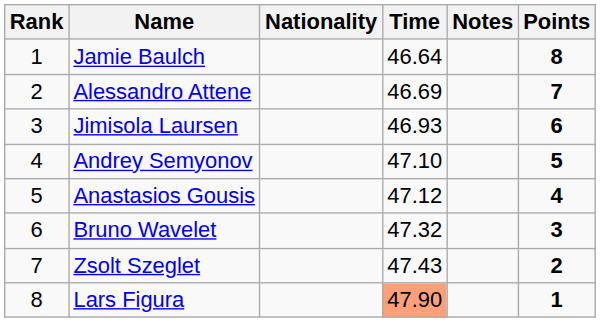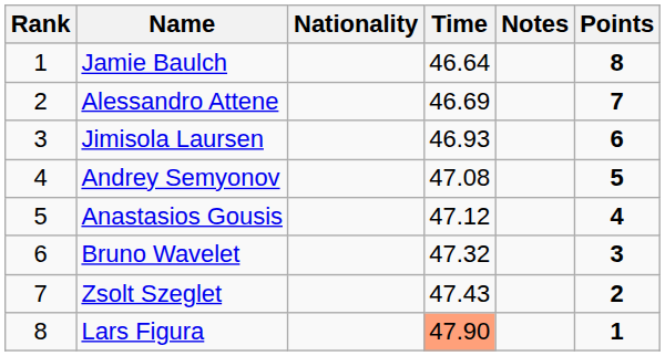 <table class="wikitable sortable" style="text-align:center">
 <tr>
 <th>Rank</th>
 <th>Name</th>
 <th>Nationality</th>
 <th>Time</th>
 <th>Notes</th>
 <th>Points</th>
 </tr>
 <tr>
 <td>1</td>
 <td align=left><a href='#'>Jamie Baulch</a></td>
 <td align=left></td>
 <td>46.64</td>
 <td></td>
 <td><strong>8</strong></td>
 </tr>
 <tr>
 <td>2</td>
 <td align=left><a href='#'>Alessandro Attene</a></td>
 <td align=left></td>
 <td>46.69</td>
 <td></td>
 <td><strong>7</strong></td>
 </tr>
 <tr>
 <td>3</td>
 <td align=left><a href='#'>Jimisola Laursen</a></td>
 <td align=left></td>
 <td>46.93</td>
 <td></td>
 <td><strong>6</strong></td>
 </tr>
 <tr>
 <td>4</td>
 <td align=left><a href='#'>Andrey Semyonov</a></td>
 <td align=left></td>
-<td>47.10</td>
+<td>47.08</td>
 <td></td>
 <td><strong>5</strong></td>
 </tr>
 <tr>
 <td>5</td>
 <td align=left><a href='#'>Anastasios Gousis</a></td>
 <td align=left></td>
 <td>47.12</td>
 <td></td>
 <td><strong>4</strong></td>
 </tr>
 <tr>
 <td>6</td>
 <td align=left><a href='#'>Bruno Wavelet</a></td>
 <td align=left></td>
 <td>47.32</td>
 <td></td>
 <td><strong>3</strong></td>
 </tr>
 <tr>
 <td>7</td>
 <td align=left><a href='#'>Zsolt Szeglet</a></td>
 <td align=left></td>
 <td>47.43</td>
 <td></td>
 <td><strong>2</strong></td>
 </tr>
 <tr>
 <td>8</td>
 <td align=left><a href='#'>Lars Figura</a></td>
 <td align=left></td>
 <td style="background: lightsalmon;">47.90</td>
 <td></td>
 <td><strong>1</strong></td>
 </tr>
 </table>
